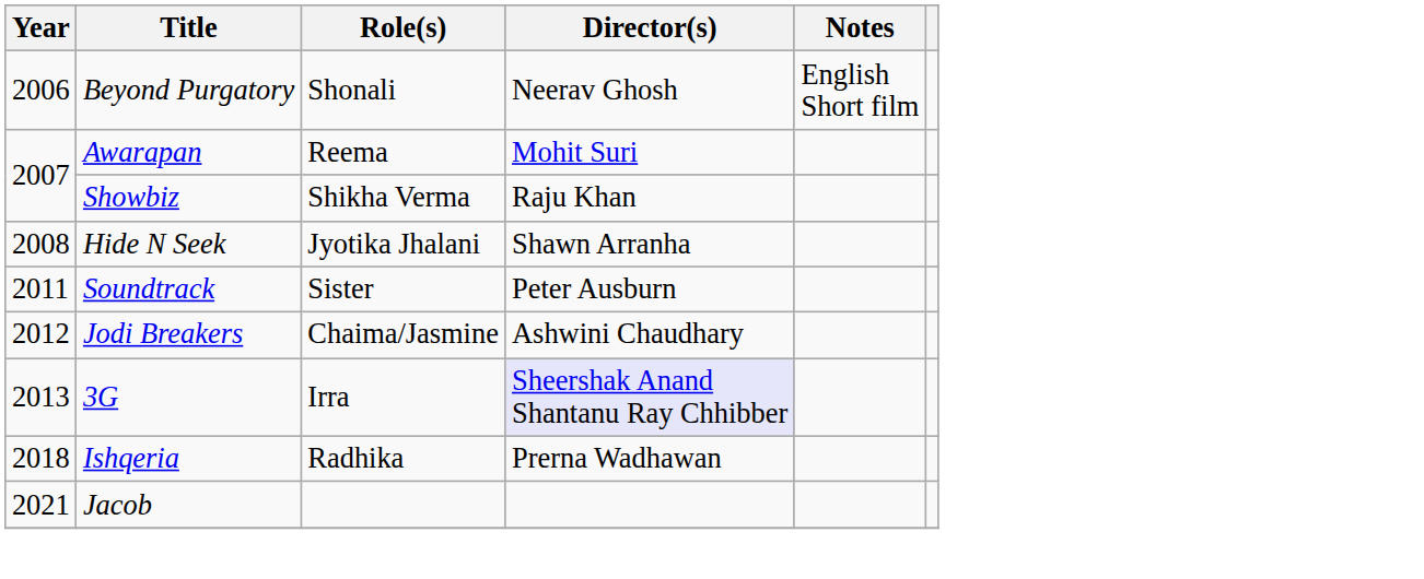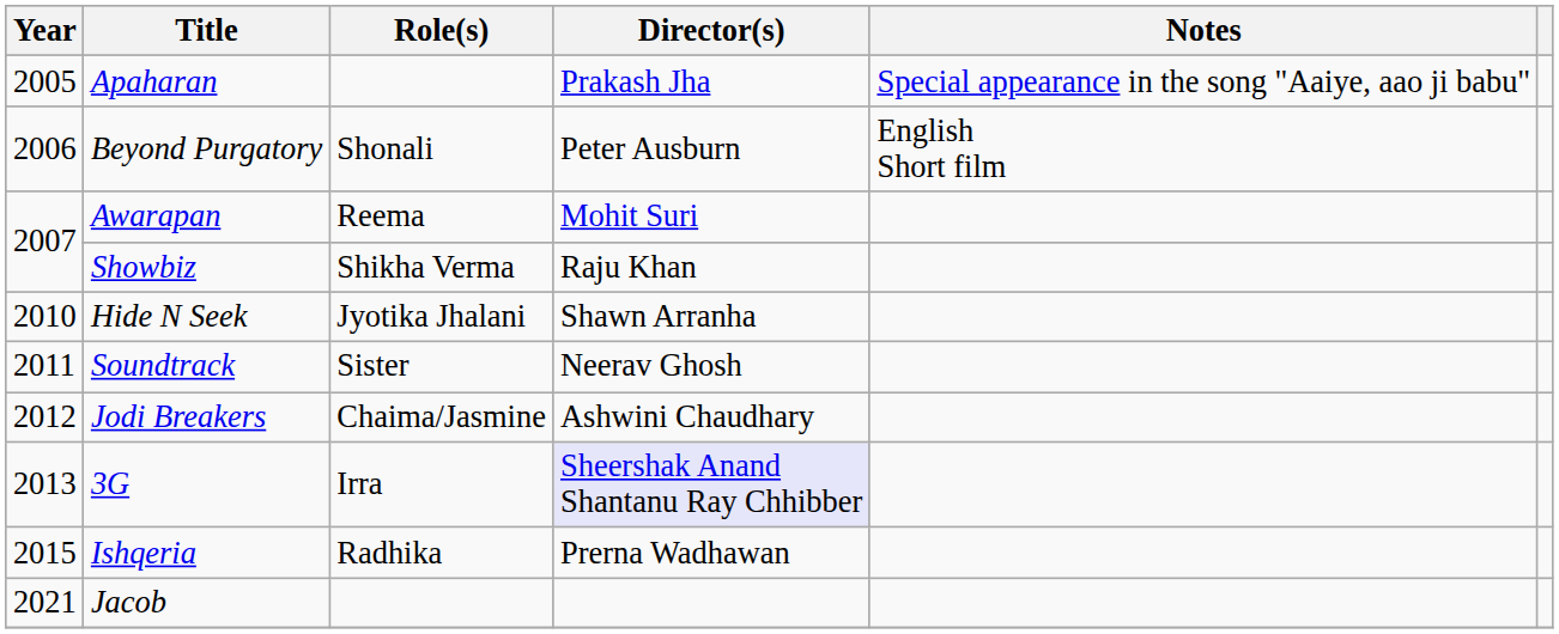 <table class="wikitable sortable">
 <tr>
 <th scope="col">Year</th>
 <th scope="col">Title</th>
 <th scope="col">Role(s)</th>
 <th scope="col">Director(s)</th>
 <th scope="col" class="unsortable">Notes</th>
 <th scope="col" class="unsortable"></th>
 </tr>
 <tr>
+<td>2005</td>
+<td><em><a href='#'>Apaharan</a></em></td>
+<td></td>
+<td><a href='#'>Prakash Jha</a></td>
+<td><a href='#'>Special appearance</a> in the song "Aaiye, aao ji babu"</td>
+<td></td>
+</tr>
+<tr>
 <td>2006</td>
 <td><em>Beyond Purgatory</em></td>
 <td>Shonali</td>
-<td>Neerav Ghosh</td>
+<td>Peter Ausburn</td>
 <td>English<br>Short film</td>
 <td></td>
 </tr>
 <tr>
 <td rowspan="2">2007</td>
 <td><em><a href='#'>Awarapan</a></em></td>
 <td>Reema</td>
 <td><a href='#'>Mohit Suri</a></td>
 <td></td>
 <td></td>
 </tr>
 <tr>
 <td><em><a href='#'>Showbiz</a></em></td>
 <td>Shikha Verma</td>
 <td>Raju Khan</td>
 <td></td>
 <td></td>
 </tr>
 <tr>
-<td>2008</td>
+<td>2010</td>
 <td><em>Hide N Seek</em></td>
 <td>Jyotika Jhalani</td>
 <td>Shawn Arranha</td>
 <td></td>
 <td></td>
 </tr>
 <tr>
 <td>2011</td>
 <td><em><a href='#'>Soundtrack</a></em></td>
 <td>Sister</td>
-<td>Peter Ausburn</td>
+<td>Neerav Ghosh</td>
 <td></td>
 <td></td>
 </tr>
 <tr>
 <td>2012</td>
 <td><em><a href='#'>Jodi Breakers</a></em></td>
 <td>Chaima/Jasmine</td>
 <td>Ashwini Chaudhary</td>
 <td></td>
 <td></td>
 </tr>
 <tr>
 <td>2013</td>
 <td><em><a href='#'>3G</a></em></td>
 <td>Irra</td>
 <td style="background: lavender;"><a href='#'>Sheershak Anand</a><br>Shantanu Ray Chhibber</td>
 <td></td>
 <td></td>
 </tr>
 <tr>
-<td>2018</td>
+<td>2015</td>
 <td><em><a href='#'>Ishqeria</a></em></td>
 <td>Radhika</td>
 <td>Prerna Wadhawan</td>
 <td></td>
 <td></td>
 </tr>
 <tr>
 <td>2021</td>
 <td><em>Jacob</em></td>
 <td></td>
 <td></td>
 <td></td>
 <td></td>
 </tr>
 <tr>
 </tr>
 </table>
